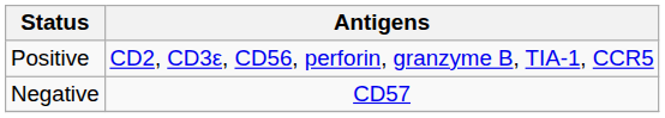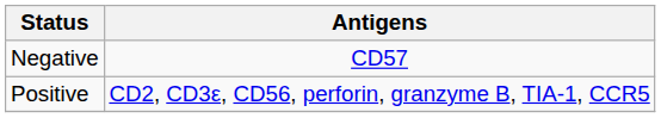 <table class="wikitable">
 <tr>
 <th>Status</th>
 <th>Antigens</th>
 </tr>
 <tr>
+<td rowspan="1">Negative</td>
+<td colspan="1" align="center"><a href='#'>CD57</a></td>
+</tr>
+<tr>
 <td rowspan="1">Positive</td>
 <td colspan="1" align="center"><a href='#'>CD2</a>, <a href='#'>CD3ε</a>, <a href='#'>CD56</a>, <a href='#'>perforin</a>, <a href='#'>granzyme B</a>, <a href='#'>TIA-1</a>, <a href='#'>CCR5</a></td>
 </tr>
 <tr>
-<td rowspan="1">Negative</td>
-<td colspan="1" align="center"><a href='#'>CD57</a></td>
-</tr>
-<tr>
 </tr>
 </table>
